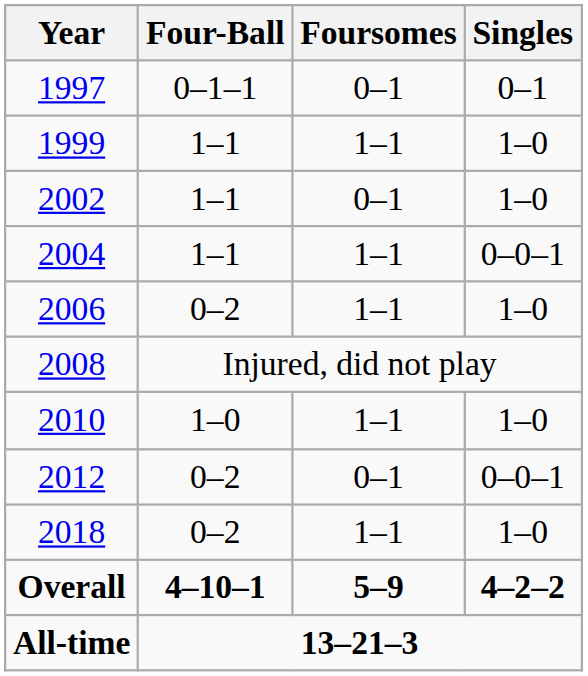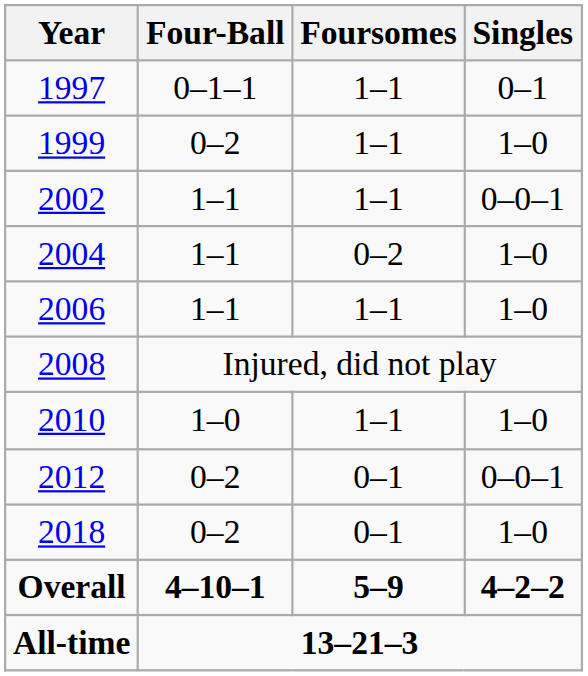 <table class="wikitable" style="text-align:center; font-size:95%">
 <tr>
 <th>Year</th>
 <th>Four-Ball</th>
 <th>Foursomes</th>
 <th>Singles</th>
 </tr>
 <tr>
 <td><a href='#'>1997</a></td>
 <td>0–1–1</td>
-<td>0–1</td>
+<td>1–1</td>
 <td>0–1</td>
 </tr>
 <tr>
 <td><a href='#'>1999</a></td>
-<td>1–1</td>
+<td>0–2</td>
 <td>1–1</td>
 <td>1–0</td>
 </tr>
 <tr>
 <td><a href='#'>2002</a></td>
 <td>1–1</td>
-<td>0–1</td>
-<td>1–0</td>
+<td>1–1</td>
+<td>0–0–1</td>
 </tr>
 <tr>
 <td><a href='#'>2004</a></td>
 <td>1–1</td>
-<td>1–1</td>
-<td>0–0–1</td>
+<td>0–2</td>
+<td>1–0</td>
 </tr>
 <tr>
 <td><a href='#'>2006</a></td>
-<td>0–2</td>
+<td>1–1</td>
 <td>1–1</td>
 <td>1–0</td>
 </tr>
 <tr>
 <td><a href='#'>2008</a></td>
 <td colspan=3>Injured, did not play</td>
 </tr>
 <tr>
 <td><a href='#'>2010</a></td>
 <td>1–0</td>
 <td>1–1</td>
 <td>1–0</td>
 </tr>
 <tr>
 <td><a href='#'>2012</a></td>
 <td>0–2</td>
 <td>0–1</td>
 <td>0–0–1</td>
 </tr>
 <tr>
 <td><a href='#'>2018</a></td>
 <td>0–2</td>
-<td>1–1</td>
+<td>0–1</td>
 <td>1–0</td>
 </tr>
 <tr>
 <td><strong>Overall</strong></td>
 <td><strong>4–10–1</strong></td>
 <td><strong>5–9</strong></td>
 <td><strong>4–2–2</strong></td>
 </tr>
 <tr>
 <td><strong>All-time</strong></td>
 <td colspan=3><strong>13–21–3</strong></td>
 </tr>
 </table>
